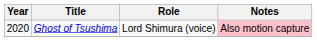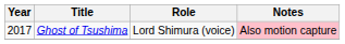 <table class="wikitable sortable">
 <tr>
 <th>Year</th>
 <th>Title</th>
 <th>Role</th>
 <th>Notes</th>
 </tr>
 <tr>
-<td>2020</td>
+<td>2017</td>
 <td><em><a href='#'>Ghost of Tsushima</a></em></td>
 <td>Lord Shimura (voice)</td>
 <td style="background: pink;">Also motion capture</td>
 </tr>
 <tr>
 </tr>
 </table>
